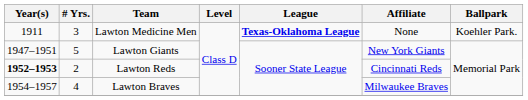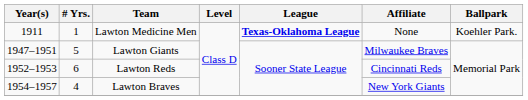 <table class="wikitable" style="text-align:center; font-size: 95%;">
 <tr>
 <th>Year(s)</th>
 <th># Yrs.</th>
 <th>Team</th>
 <th>Level</th>
 <th>League</th>
 <th>Affiliate</th>
 <th>Ballpark</th>
 </tr>
 <tr>
 <td>1911</td>
-<td>3</td>
+<td>1</td>
 <td>Lawton Medicine Men</td>
 <td rowspan=4><a href='#'>Class D</a></td>
 <td><strong><a href='#'>Texas-Oklahoma League</a></strong></td>
 <td>None</td>
 <td>Koehler Park.</td>
 </tr>
 <tr>
 <td>1947–1951</td>
 <td>5</td>
 <td>Lawton Giants</td>
 <td rowspan=3><a href='#'>Sooner State League</a></td>
-<td><a href='#'>New York Giants</a></td>
+<td><a href='#'>Milwaukee Braves</a></td>
 <td rowspan=3>Memorial Park</td>
 </tr>
 <tr>
-<td><strong>1952–1953</strong></td>
-<td>2</td>
+<td>1952–1953</td>
+<td>6</td>
 <td>Lawton Reds</td>
 <td><a href='#'>Cincinnati Reds</a></td>
 </tr>
 <tr>
 <td>1954–1957</td>
 <td>4</td>
 <td>Lawton Braves</td>
-<td><a href='#'>Milwaukee Braves</a></td>
+<td><a href='#'>New York Giants</a></td>
 </tr>
 <tr>
 </tr>
 </table>
